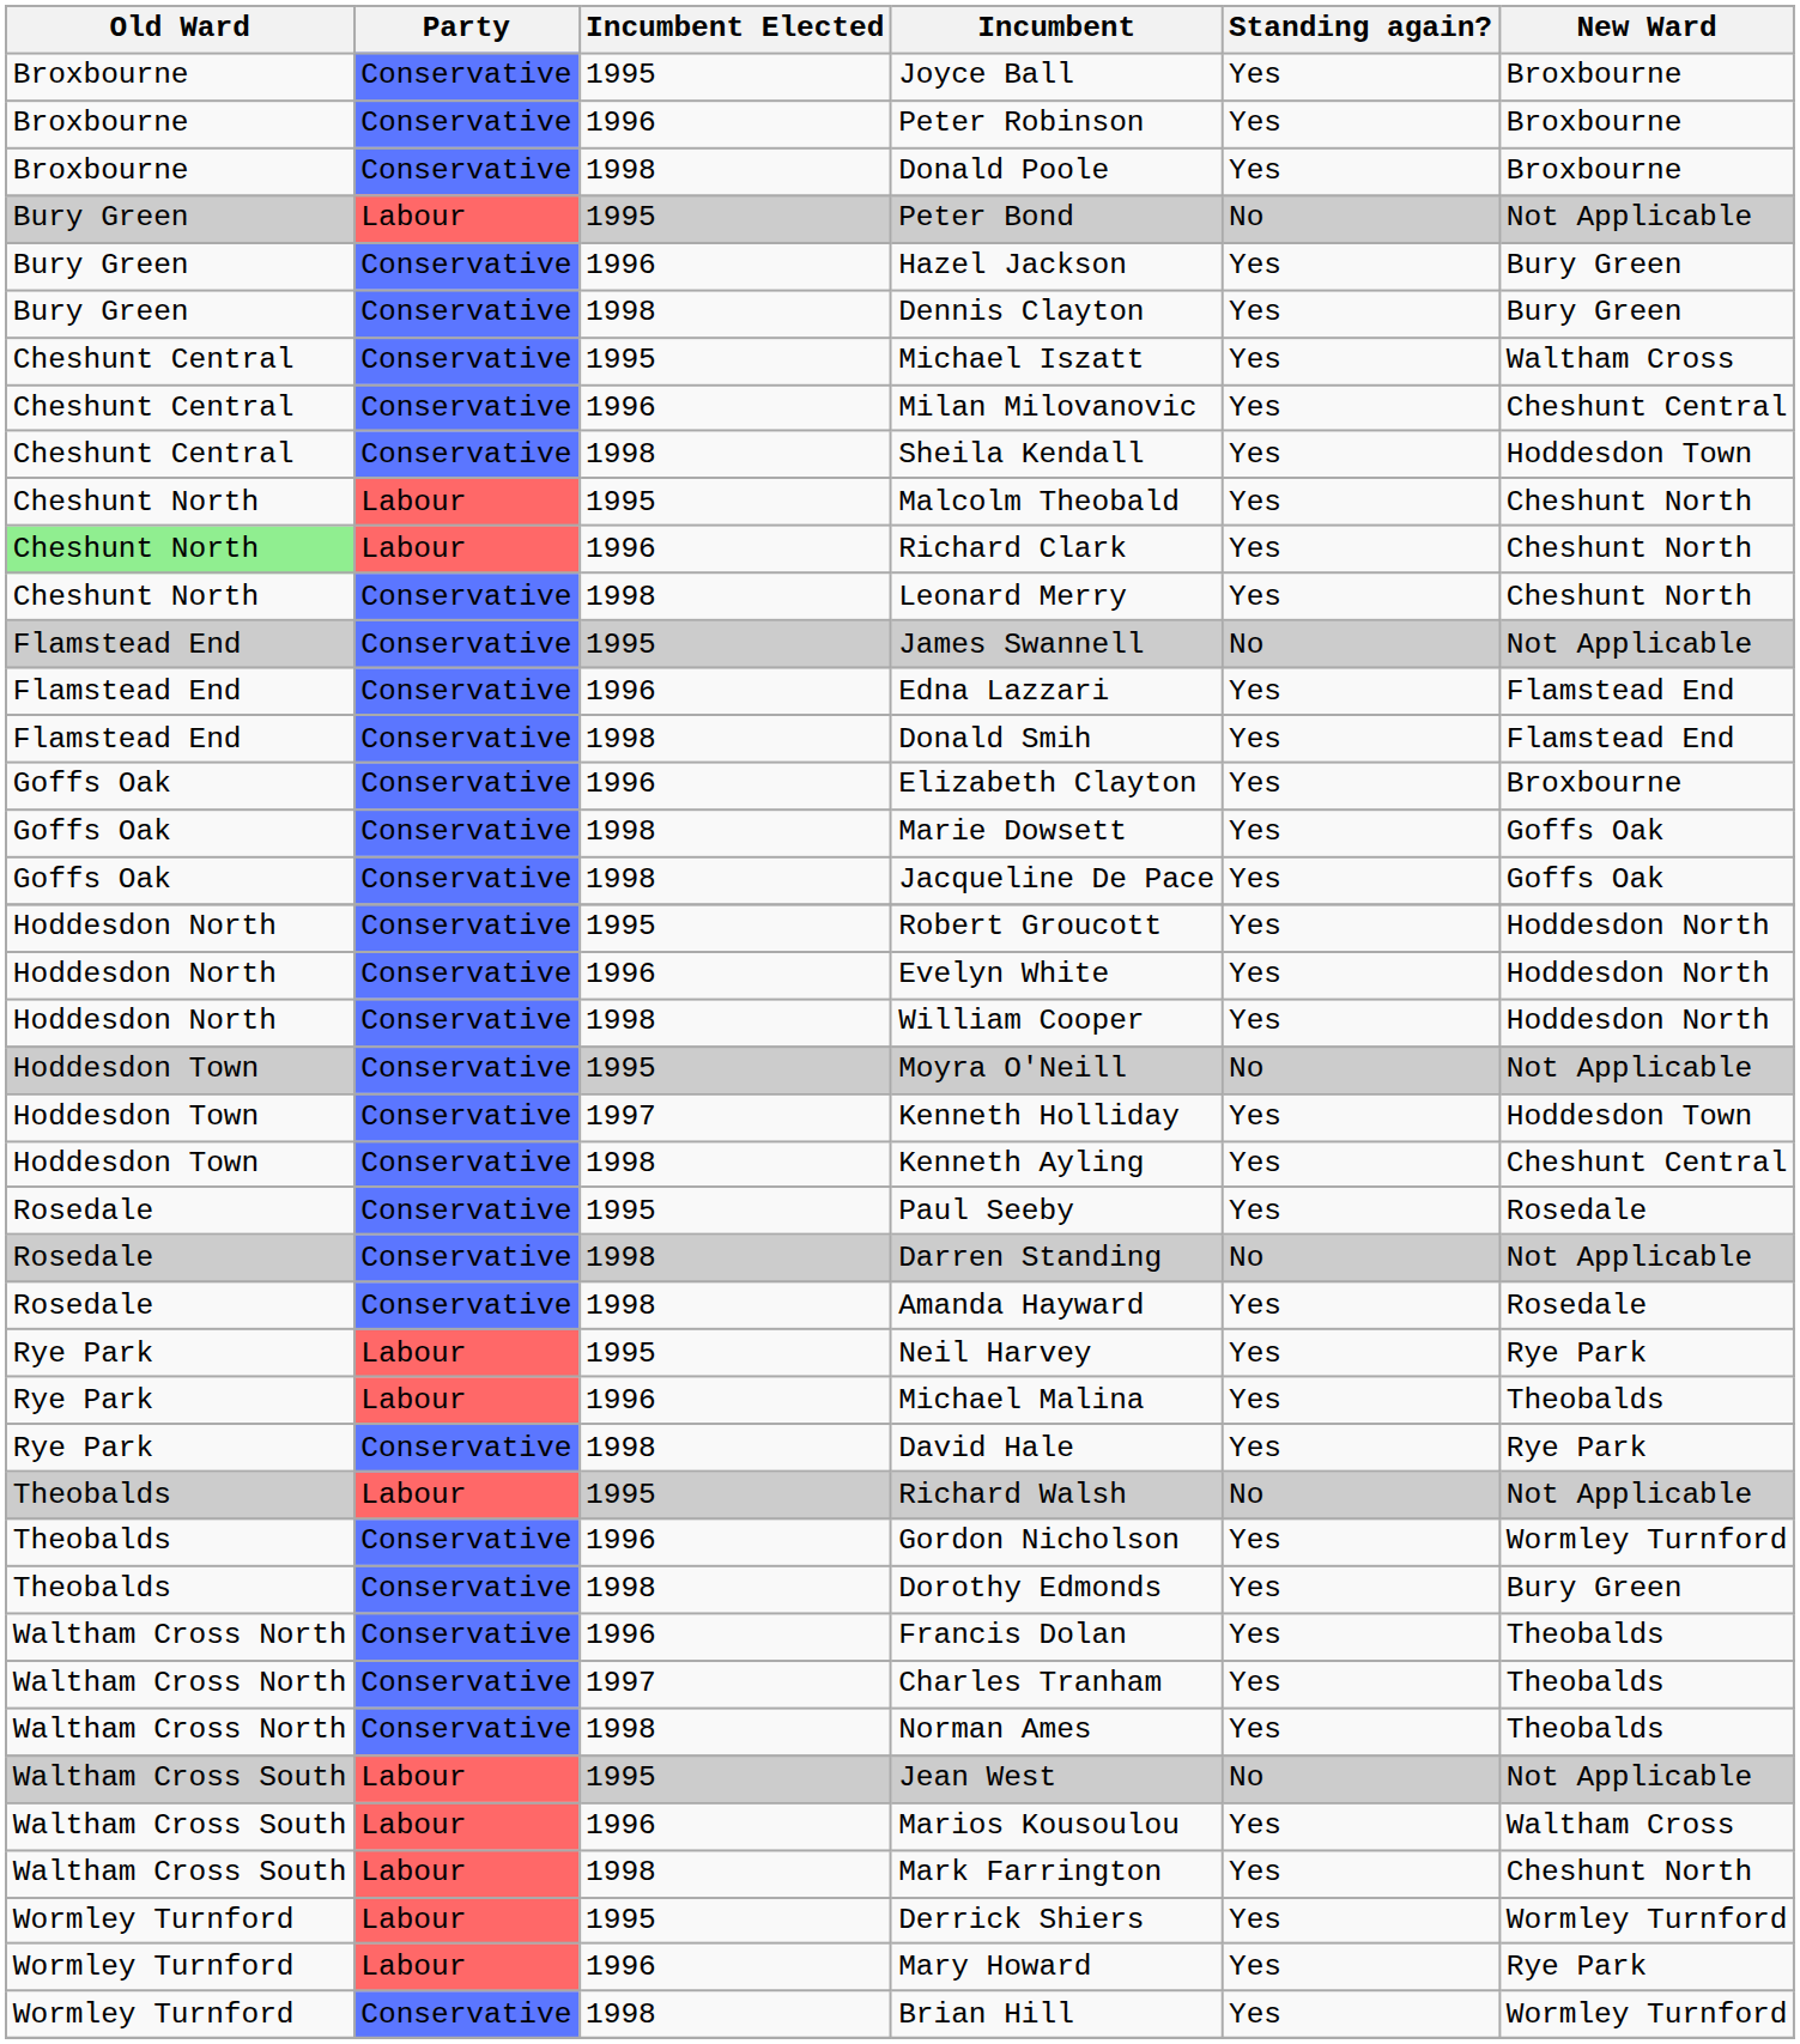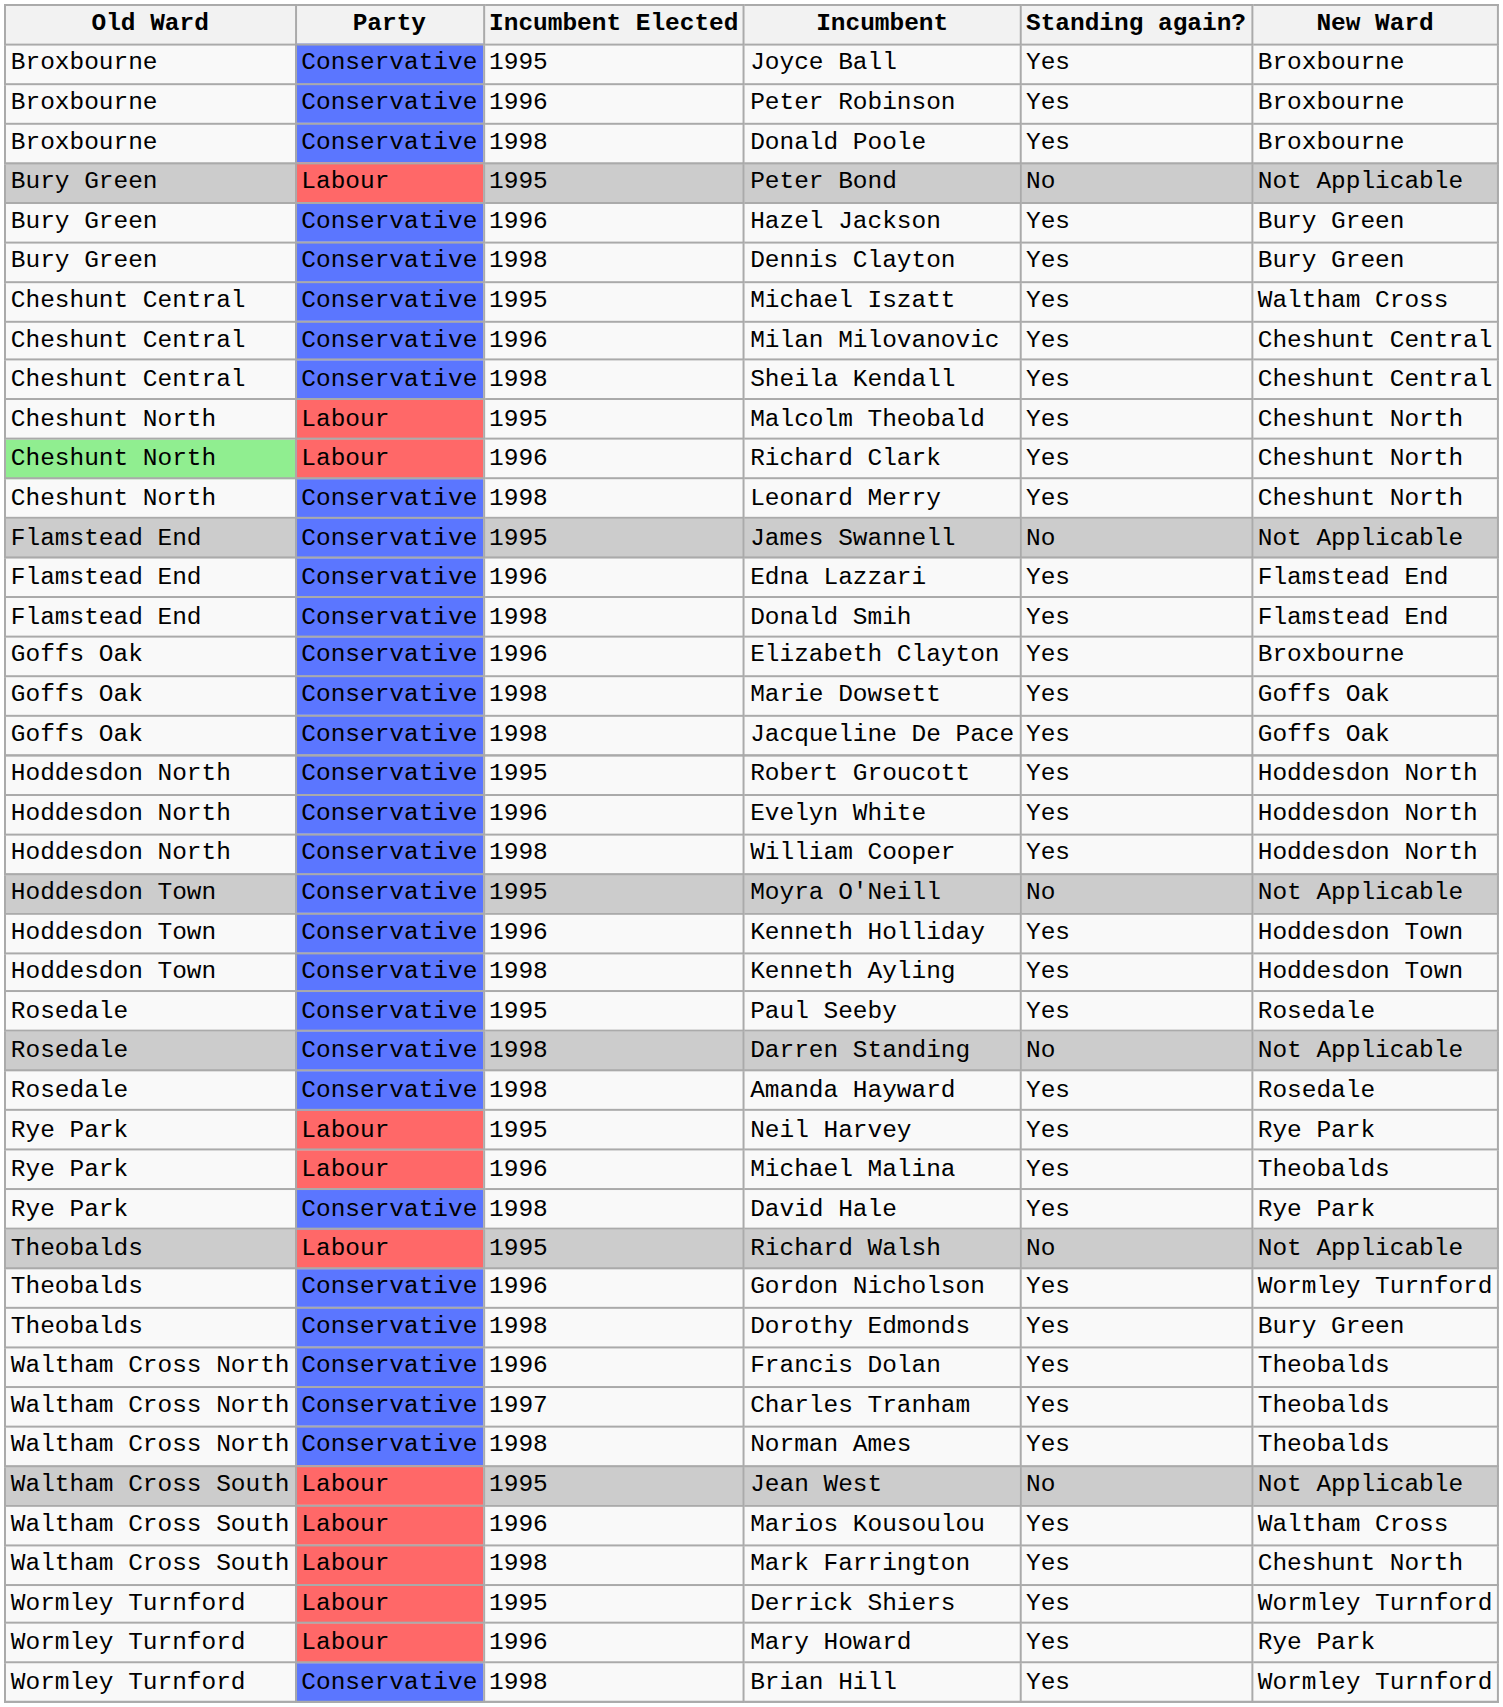 <table class="wikitable" style="font-size: 95%;">
 <tr>
 <th>Old Ward</th>
 <th>Party</th>
 <th>Incumbent Elected</th>
 <th>Incumbent</th>
 <th>Standing again?</th>
 <th>New Ward</th>
 </tr>
 <tr>
 <td>Broxbourne</td>
 <td bgcolor="5B76FF">Conservative</td>
 <td>1995</td>
 <td>Joyce Ball</td>
 <td>Yes</td>
 <td>Broxbourne</td>
 </tr>
 <tr>
 <td>Broxbourne</td>
 <td bgcolor="5B76FF">Conservative</td>
 <td>1996</td>
 <td>Peter Robinson</td>
 <td>Yes</td>
 <td>Broxbourne</td>
 </tr>
 <tr>
 <td>Broxbourne</td>
 <td bgcolor="5B76FF">Conservative</td>
 <td>1998</td>
 <td>Donald Poole</td>
 <td>Yes</td>
 <td>Broxbourne</td>
 </tr>
 <tr>
 <td bgcolor="CCCCCC">Bury Green</td>
 <td bgcolor="FF6868">Labour</td>
 <td bgcolor="CCCCCC">1995</td>
 <td bgcolor="CCCCCC">Peter Bond</td>
 <td bgcolor="CCCCCC">No</td>
 <td bgcolor="CCCCCC">Not Applicable</td>
 </tr>
 <tr>
 <td>Bury Green</td>
 <td bgcolor="5B76FF">Conservative</td>
 <td>1996</td>
 <td>Hazel Jackson</td>
 <td>Yes</td>
 <td>Bury Green</td>
 </tr>
 <tr>
 <td>Bury Green</td>
 <td bgcolor="5B76FF">Conservative</td>
 <td>1998</td>
 <td>Dennis Clayton</td>
 <td>Yes</td>
 <td>Bury Green</td>
 </tr>
 <tr>
 <td>Cheshunt Central</td>
 <td bgcolor="5B76FF">Conservative</td>
 <td>1995</td>
 <td>Michael Iszatt</td>
 <td>Yes</td>
 <td>Waltham Cross</td>
 </tr>
 <tr>
 <td>Cheshunt Central</td>
 <td bgcolor="5B76FF">Conservative</td>
 <td>1996</td>
 <td>Milan Milovanovic</td>
 <td>Yes</td>
 <td>Cheshunt Central</td>
 </tr>
 <tr>
 <td>Cheshunt Central</td>
 <td bgcolor="5B76FF">Conservative</td>
 <td>1998</td>
 <td>Sheila Kendall</td>
 <td>Yes</td>
-<td>Hoddesdon Town</td>
+<td>Cheshunt Central</td>
 </tr>
 <tr>
 <td>Cheshunt North</td>
 <td bgcolor="FF6868">Labour</td>
 <td>1995</td>
 <td>Malcolm Theobald</td>
 <td>Yes</td>
 <td>Cheshunt North</td>
 </tr>
 <tr>
 <td style="background: lightgreen;">Cheshunt North</td>
 <td bgcolor="FF6868">Labour</td>
 <td>1996</td>
 <td>Richard Clark</td>
 <td>Yes</td>
 <td>Cheshunt North</td>
 </tr>
 <tr>
 <td>Cheshunt North</td>
 <td bgcolor="5B76FF">Conservative</td>
 <td>1998</td>
 <td>Leonard Merry</td>
 <td>Yes</td>
 <td>Cheshunt North</td>
 </tr>
 <tr>
 <td bgcolor="CCCCCC">Flamstead End</td>
 <td bgcolor="5B76FF">Conservative</td>
 <td bgcolor="CCCCCC">1995</td>
 <td bgcolor="CCCCCC">James Swannell</td>
 <td bgcolor="CCCCCC">No</td>
 <td bgcolor="CCCCCC">Not Applicable</td>
 </tr>
 <tr>
 <td>Flamstead End</td>
 <td bgcolor="5B76FF">Conservative</td>
 <td>1996</td>
 <td>Edna Lazzari</td>
 <td>Yes</td>
 <td>Flamstead End</td>
 </tr>
 <tr>
 <td>Flamstead End</td>
 <td bgcolor="5B76FF">Conservative</td>
 <td>1998</td>
 <td>Donald Smih</td>
 <td>Yes</td>
 <td>Flamstead End</td>
 </tr>
 <tr>
 <td>Goffs Oak</td>
 <td bgcolor="5B76FF">Conservative</td>
 <td>1996</td>
 <td>Elizabeth Clayton</td>
 <td>Yes</td>
 <td>Broxbourne</td>
 </tr>
 <tr>
 <td>Goffs Oak</td>
 <td bgcolor="5B76FF">Conservative</td>
 <td>1998</td>
 <td>Marie Dowsett</td>
 <td>Yes</td>
 <td>Goffs Oak</td>
 </tr>
 <tr>
 <td>Goffs Oak</td>
 <td bgcolor="5B76FF">Conservative</td>
 <td>1998</td>
 <td>Jacqueline De Pace</td>
 <td>Yes</td>
 <td>Goffs Oak</td>
 </tr>
 <tr>
 </tr>
 <tr>
 <td>Hoddesdon North</td>
 <td bgcolor="5B76FF">Conservative</td>
 <td>1995</td>
 <td>Robert Groucott</td>
 <td>Yes</td>
 <td>Hoddesdon North</td>
 </tr>
 <tr>
 <td>Hoddesdon North</td>
 <td bgcolor="5B76FF">Conservative</td>
 <td>1996</td>
 <td>Evelyn White</td>
 <td>Yes</td>
 <td>Hoddesdon North</td>
 </tr>
 <tr>
 <td>Hoddesdon North</td>
 <td bgcolor="5B76FF">Conservative</td>
 <td>1998</td>
 <td>William Cooper</td>
 <td>Yes</td>
 <td>Hoddesdon North</td>
 </tr>
 <tr>
 <td bgcolor="CCCCCC">Hoddesdon Town</td>
 <td bgcolor="5B76FF">Conservative</td>
 <td bgcolor="CCCCCC">1995</td>
 <td bgcolor="CCCCCC">Moyra O'Neill</td>
 <td bgcolor="CCCCCC">No</td>
 <td bgcolor="CCCCCC">Not Applicable</td>
 </tr>
 <tr>
 <td>Hoddesdon Town</td>
 <td bgcolor="5B76FF">Conservative</td>
-<td>1997</td>
+<td>1996</td>
 <td>Kenneth Holliday</td>
 <td>Yes</td>
 <td>Hoddesdon Town</td>
 </tr>
 <tr>
 <td>Hoddesdon Town</td>
 <td bgcolor="5B76FF">Conservative</td>
 <td>1998</td>
 <td>Kenneth Ayling</td>
 <td>Yes</td>
-<td>Cheshunt Central</td>
+<td>Hoddesdon Town</td>
 </tr>
 <tr>
 <td>Rosedale</td>
 <td bgcolor="5B76FF">Conservative</td>
 <td>1995</td>
 <td>Paul Seeby</td>
 <td>Yes</td>
 <td>Rosedale</td>
 </tr>
 <tr>
 <td bgcolor="CCCCCC">Rosedale</td>
 <td bgcolor="5B76FF">Conservative</td>
 <td bgcolor="CCCCCC">1998</td>
 <td bgcolor="CCCCCC">Darren Standing</td>
 <td bgcolor="CCCCCC">No</td>
 <td bgcolor="CCCCCC">Not Applicable</td>
 </tr>
 <tr>
 <td>Rosedale</td>
 <td bgcolor="5B76FF">Conservative</td>
 <td>1998</td>
 <td>Amanda Hayward</td>
 <td>Yes</td>
 <td>Rosedale</td>
 </tr>
 <tr>
 <td>Rye Park</td>
 <td bgcolor="FF6868">Labour</td>
 <td>1995</td>
 <td>Neil Harvey</td>
 <td>Yes</td>
 <td>Rye Park</td>
 </tr>
 <tr>
 <td>Rye Park</td>
 <td bgcolor="FF6868">Labour</td>
 <td>1996</td>
 <td>Michael Malina</td>
 <td>Yes</td>
 <td>Theobalds</td>
 </tr>
 <tr>
 <td>Rye Park</td>
 <td bgcolor="5B76FF">Conservative</td>
 <td>1998</td>
 <td>David Hale</td>
 <td>Yes</td>
 <td>Rye Park</td>
 </tr>
 <tr>
 <td bgcolor="CCCCCC">Theobalds</td>
 <td bgcolor="FF6868">Labour</td>
 <td bgcolor="CCCCCC">1995</td>
 <td bgcolor="CCCCCC">Richard Walsh</td>
 <td bgcolor="CCCCCC">No</td>
 <td bgcolor="CCCCCC">Not Applicable</td>
 </tr>
 <tr>
 <td>Theobalds</td>
 <td bgcolor="5B76FF">Conservative</td>
 <td>1996</td>
 <td>Gordon Nicholson</td>
 <td>Yes</td>
 <td>Wormley Turnford</td>
 </tr>
 <tr>
 <td>Theobalds</td>
 <td bgcolor="5B76FF">Conservative</td>
 <td>1998</td>
 <td>Dorothy Edmonds</td>
 <td>Yes</td>
 <td>Bury Green</td>
 </tr>
 <tr>
 <td>Waltham Cross North</td>
 <td bgcolor="5B76FF">Conservative</td>
 <td>1996</td>
 <td>Francis Dolan</td>
 <td>Yes</td>
 <td>Theobalds</td>
 </tr>
 <tr>
 <td>Waltham Cross North</td>
 <td bgcolor="5B76FF">Conservative</td>
 <td>1997</td>
 <td>Charles Tranham</td>
 <td>Yes</td>
 <td>Theobalds</td>
 </tr>
 <tr>
 <td>Waltham Cross North</td>
 <td bgcolor="5B76FF">Conservative</td>
 <td>1998</td>
 <td>Norman Ames</td>
 <td>Yes</td>
 <td>Theobalds</td>
 </tr>
 <tr>
 <td bgcolor="CCCCCC">Waltham Cross South</td>
 <td bgcolor="FF6868">Labour</td>
 <td bgcolor="CCCCCC">1995</td>
 <td bgcolor="CCCCCC">Jean West</td>
 <td bgcolor="CCCCCC">No</td>
 <td bgcolor="CCCCCC">Not Applicable</td>
 </tr>
 <tr>
 <td>Waltham Cross South</td>
 <td bgcolor="FF6868">Labour</td>
 <td>1996</td>
 <td>Marios Kousoulou</td>
 <td>Yes</td>
 <td>Waltham Cross</td>
 </tr>
 <tr>
 <td>Waltham Cross South</td>
 <td bgcolor="FF6868">Labour</td>
 <td>1998</td>
 <td>Mark Farrington</td>
 <td>Yes</td>
 <td>Cheshunt North</td>
 </tr>
 <tr>
 <td>Wormley Turnford</td>
 <td bgcolor="FF6868">Labour</td>
 <td>1995</td>
 <td>Derrick Shiers</td>
 <td>Yes</td>
 <td>Wormley Turnford</td>
 </tr>
 <tr>
 <td>Wormley Turnford</td>
 <td bgcolor="FF6868">Labour</td>
 <td>1996</td>
 <td>Mary Howard</td>
 <td>Yes</td>
 <td>Rye Park</td>
 </tr>
 <tr>
 <td>Wormley Turnford</td>
 <td bgcolor="5B76FF">Conservative</td>
 <td>1998</td>
 <td>Brian Hill</td>
 <td>Yes</td>
 <td>Wormley Turnford</td>
 </tr>
 <tr>
 </tr>
 </table>
